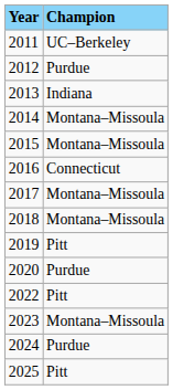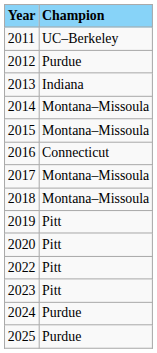 <table class="wikitable" style="font-size:85%;">
 <tr ! style="background-color: #87D3F8;">
 <td><strong>Year</strong></td>
 <td><strong>Champion</strong></td>
 </tr>
 <tr --->
 <td>2011</td>
 <td>UC–Berkeley</td>
 </tr>
 <tr --->
 <td>2012</td>
 <td>Purdue</td>
 </tr>
 <tr --->
 <td>2013</td>
 <td>Indiana</td>
 </tr>
 <tr --->
 <td>2014</td>
 <td>Montana–Missoula</td>
 </tr>
 <tr --->
 <td>2015</td>
 <td>Montana–Missoula</td>
 </tr>
 <tr --->
 <td>2016</td>
 <td>Connecticut</td>
 </tr>
 <tr --->
 <td>2017</td>
 <td>Montana–Missoula</td>
 </tr>
 <tr>
 <td>2018</td>
 <td>Montana–Missoula</td>
 </tr>
 <tr>
 <td>2019</td>
 <td>Pitt</td>
 </tr>
 <tr>
 <td>2020</td>
-<td>Purdue</td>
+<td>Pitt</td>
 </tr>
 <tr>
 <td>2022</td>
 <td>Pitt</td>
 </tr>
 <tr>
 <td>2023</td>
-<td>Montana–Missoula</td>
+<td>Pitt</td>
 </tr>
 <tr>
 <td>2024</td>
 <td>Purdue</td>
 </tr>
 <tr>
 <td>2025</td>
-<td>Pitt</td>
+<td>Purdue</td>
 </tr>
 </table>
